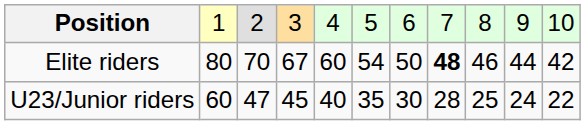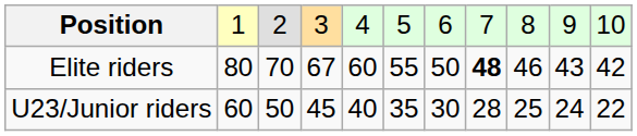 <table class="wikitable" style="text-align: center;">
 <tr>
 <th>Position</th>
 <td bgcolor="#ffffbf">1</td>
 <td bgcolor="#dfdfdf">2</td>
 <td bgcolor="#ffdf9f">3</td>
 <td bgcolor="#dfffdf">4</td>
 <td bgcolor="#dfffdf">5</td>
 <td bgcolor="#dfffdf">6</td>
 <td bgcolor="#dfffdf">7</td>
 <td bgcolor="#dfffdf">8</td>
 <td bgcolor="#dfffdf">9</td>
 <td bgcolor="#dfffdf">10</td>
 </tr>
 <tr>
 <td>Elite riders</td>
 <td>80</td>
 <td>70</td>
 <td>67</td>
 <td>60</td>
-<td>54</td>
+<td>55</td>
 <td>50</td>
 <td><strong>48</strong></td>
 <td>46</td>
-<td>44</td>
+<td>43</td>
 <td>42</td>
 </tr>
 <tr>
 <td>U23/Junior riders</td>
 <td>60</td>
-<td>47</td>
+<td>50</td>
 <td>45</td>
 <td>40</td>
 <td>35</td>
 <td>30</td>
 <td>28</td>
 <td>25</td>
 <td>24</td>
 <td>22</td>
 </tr>
 </table>
